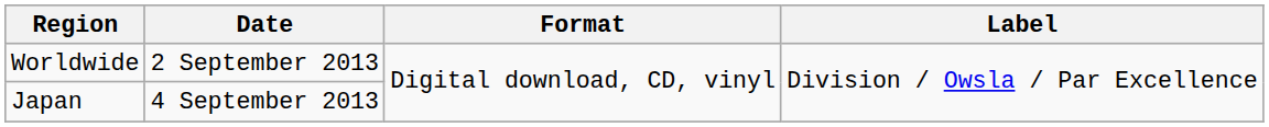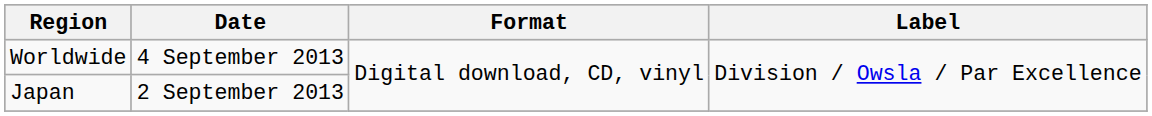 <table class="wikitable">
 <tr>
 <th scope="col">Region</th>
 <th scope="col">Date</th>
 <th scope="col">Format</th>
 <th scope="col">Label</th>
 </tr>
 <tr>
 <td>Worldwide</td>
-<td>2 September 2013</td>
+<td>4 September 2013</td>
 <td rowspan="2">Digital download, CD, vinyl</td>
 <td rowspan="2">Division / <a href='#'>Owsla</a> / Par Excellence</td>
 </tr>
 <tr>
 <td>Japan</td>
-<td>4 September 2013</td>
+<td>2 September 2013</td>
 </tr>
 </table>
